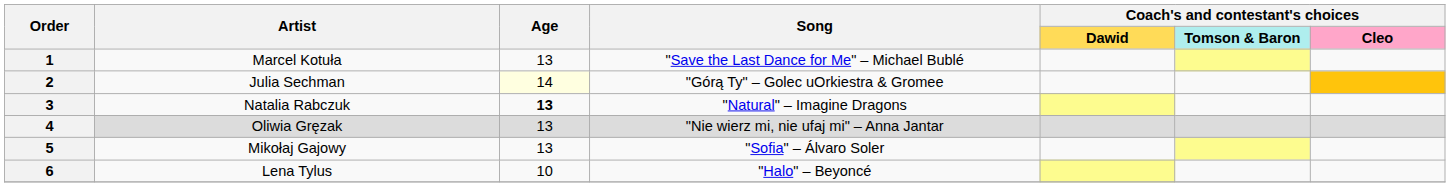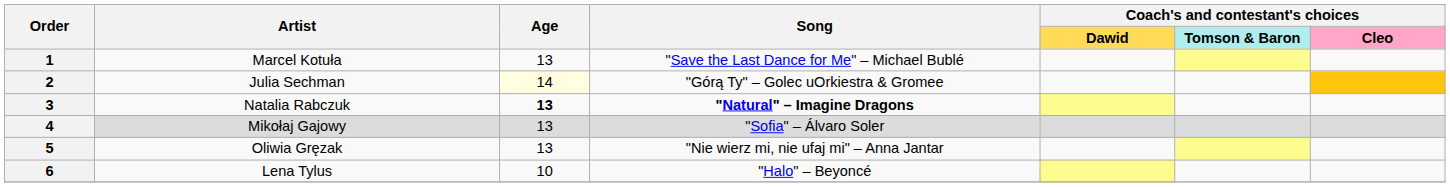 <table class="wikitable" style="text-align:center; line-height:17px; width:100%;">
 <tr>
 <th rowspan="2" scope="col" style="width:04%;">Order</th>
 <th rowspan="2" scope="col" style="width:18%;">Artist</th>
 <th rowspan="2" scope="col" style="width:04%;">Age</th>
 <th rowspan="2" scope="col" style="width:20%;">Song</th>
 <th colspan="3">Coach's and contestant's choices</th>
 </tr>
 <tr>
 <th style="width:06%; background:#ffdb58;">Dawid</th>
 <th style="width:06%; background:#afeeee;">Tomson & Baron</th>
 <th style="width:06%; background:#FFA6C9;">Cleo</th>
 </tr>
 <tr>
 <th>1</th>
 <td>Marcel Kotuła</td>
 <td>13</td>
 <td>"<a href='#'>Save the Last Dance for Me</a>" – Michael Bublé</td>
 <td></td>
 <td style="background:#fdfc8f;"></td>
 <td></td>
 </tr>
 <tr>
 <th>2</th>
 <td>Julia Sechman</td>
 <td style="background: lightyellow;">14</td>
 <td>"Górą Ty" – Golec uOrkiestra & Gromee</td>
 <td></td>
 <td></td>
 <td style="background:#FFC40C;"></td>
 </tr>
 <tr>
 <th>3</th>
 <td>Natalia Rabczuk</td>
 <td><strong>13</strong></td>
-<td>"<a href='#'>Natural</a>" – Imagine Dragons</td>
+<td><strong>"<a href='#'>Natural</a>" – Imagine Dragons</strong></td>
 <td style="background:#fdfc8f;"></td>
 <td></td>
 <td></td>
 </tr>
 <tr style="background:#DCDCDC;">
 <th>4</th>
-<td>Oliwia Gręzak</td>
+<td>Mikołaj Gajowy</td>
 <td>13</td>
-<td>"Nie wierz mi, nie ufaj mi" – Anna Jantar</td>
+<td>"<a href='#'>Sofia</a>" – Álvaro Soler</td>
 <td></td>
 <td></td>
 <td></td>
 </tr>
 <tr>
 <th>5</th>
-<td>Mikołaj Gajowy</td>
+<td>Oliwia Gręzak</td>
 <td>13</td>
-<td>"<a href='#'>Sofia</a>" – Álvaro Soler</td>
+<td>"Nie wierz mi, nie ufaj mi" – Anna Jantar</td>
 <td></td>
 <td style="background:#fdfc8f;"></td>
 <td></td>
 </tr>
 <tr>
 <th>6</th>
 <td>Lena Tylus</td>
 <td>10</td>
 <td>"<a href='#'>Halo</a>" – Beyoncé</td>
 <td style="background:#fdfc8f;"></td>
 <td></td>
 <td></td>
 </tr>
 <tr>
 </tr>
 </table>
